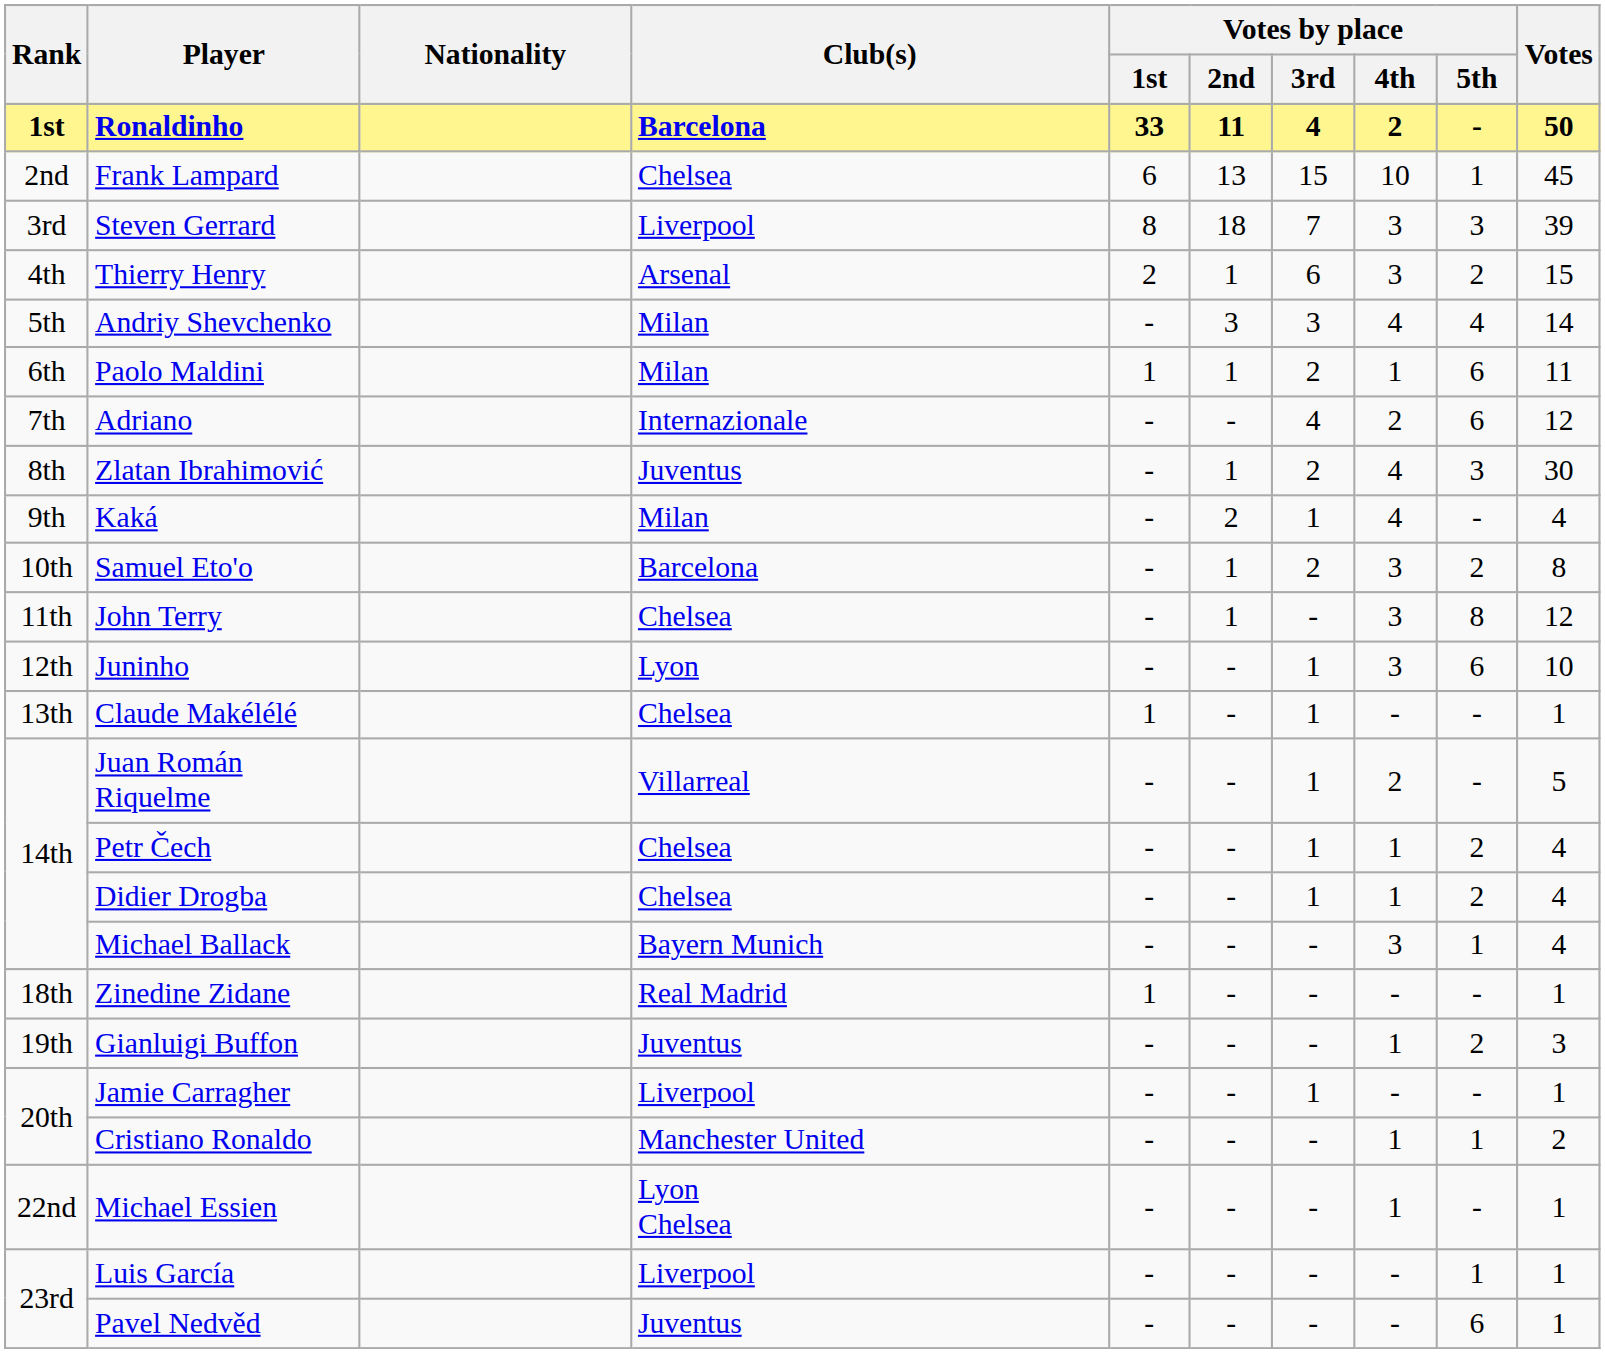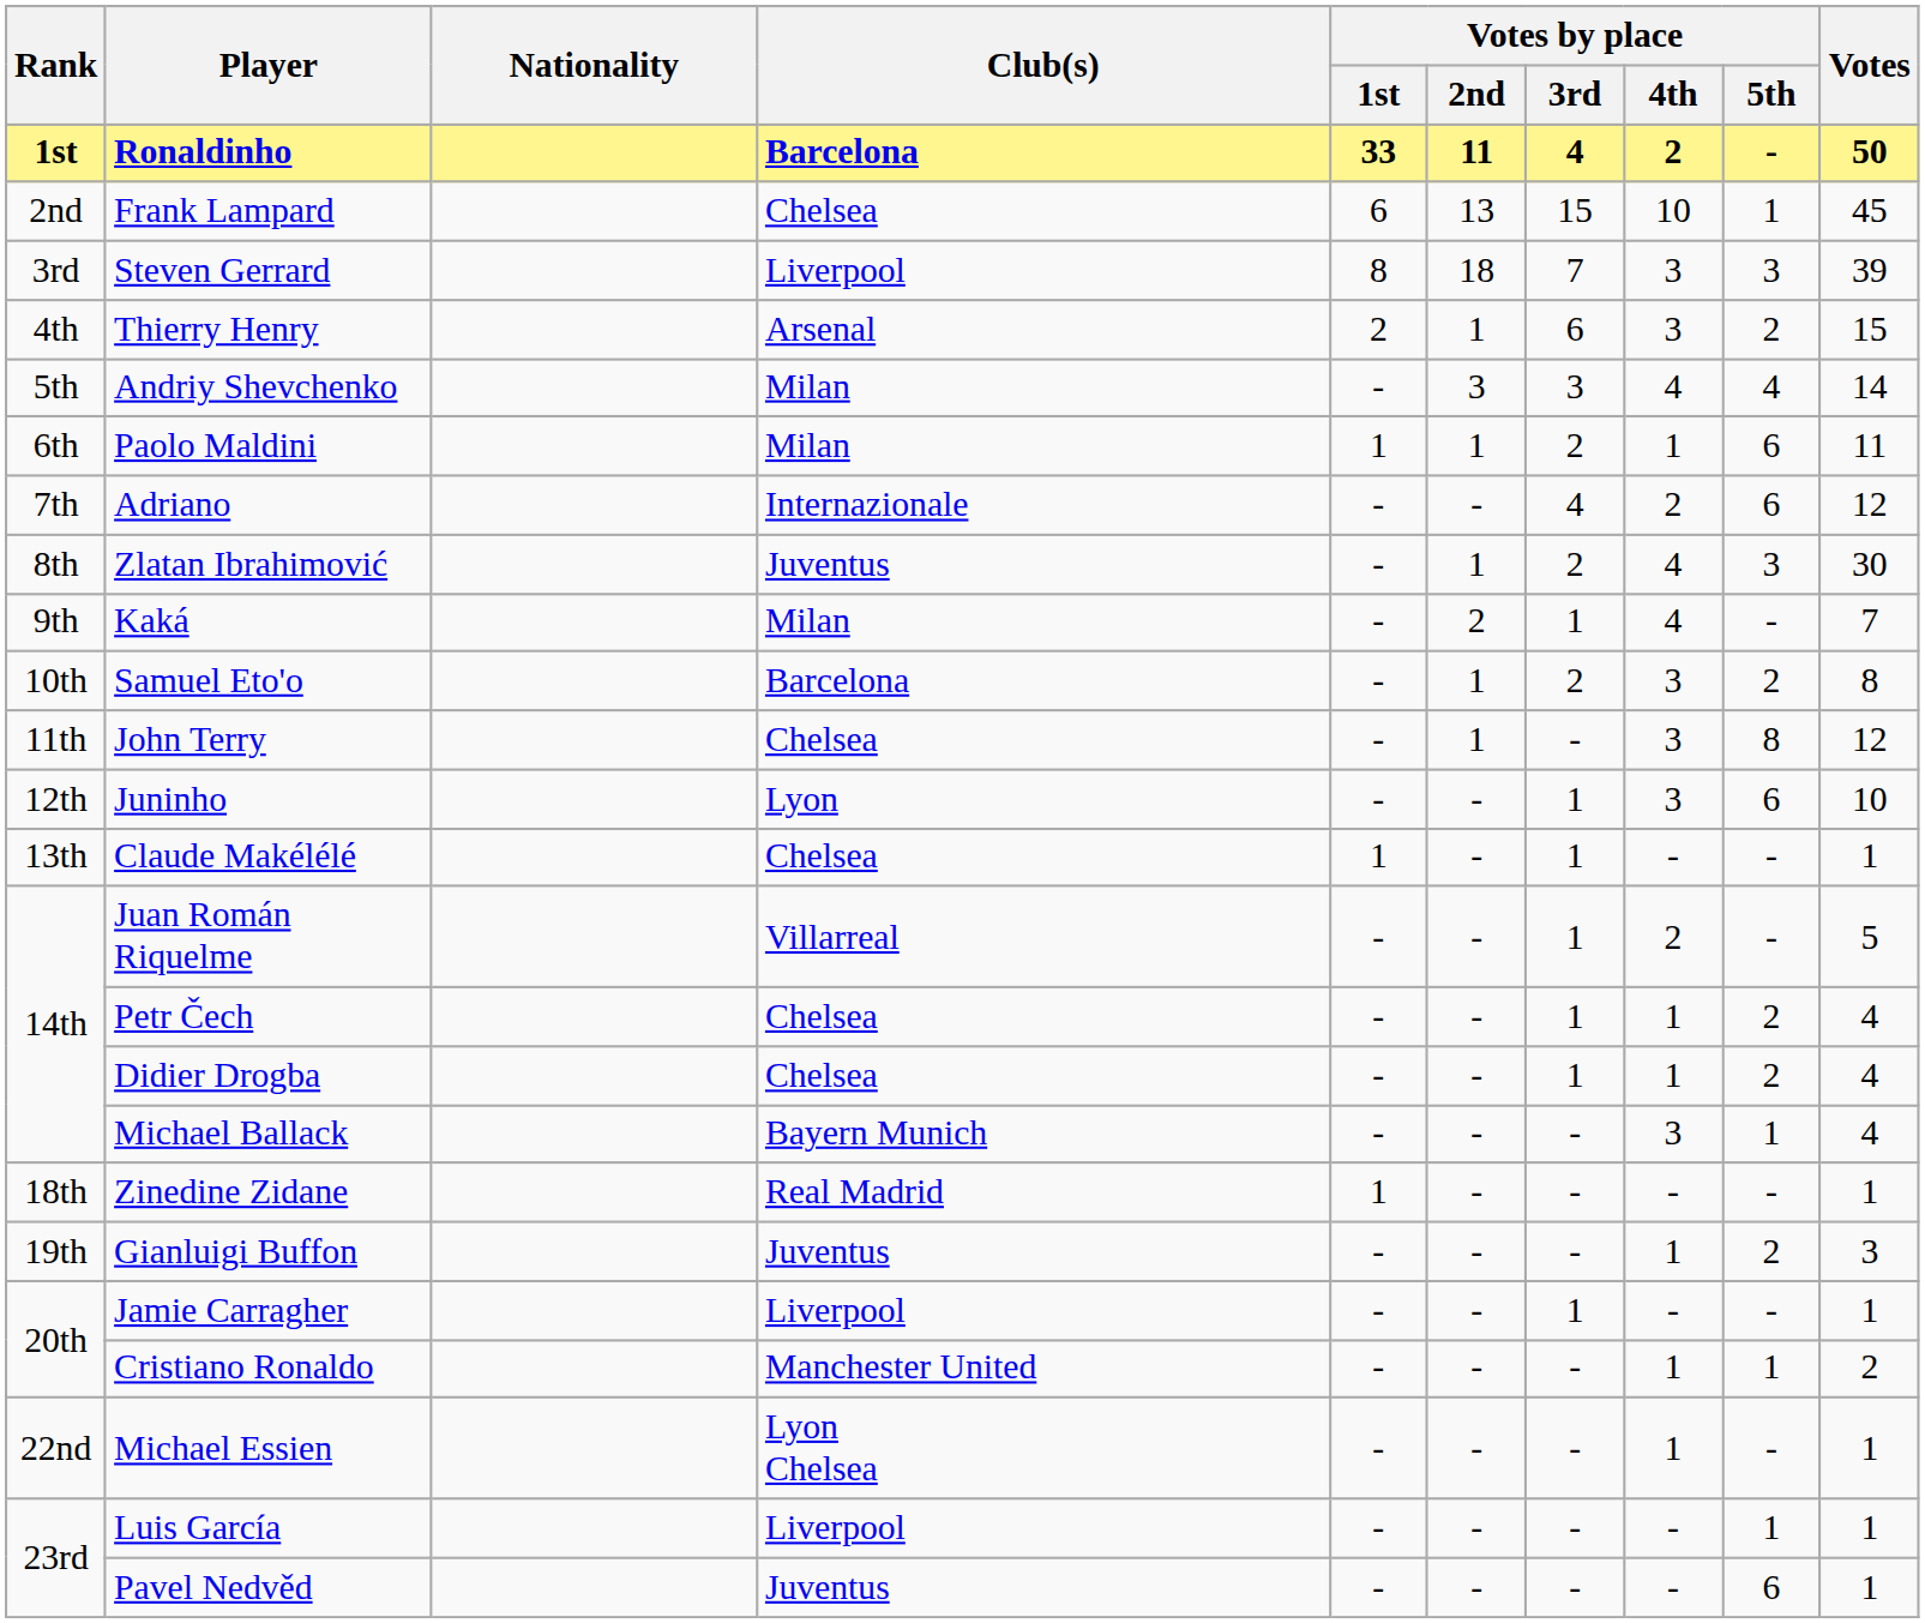 <table class="wikitable" style="font-size: 90%; text-align: center;">
 <tr>
 <th rowspan="2" style="width:33px;">Rank</th>
 <th rowspan="2" style="width:125px;">Player</th>
 <th rowspan="2" style="width:125px;">Nationality</th>
 <th rowspan="2" style="width:225px;">Club(s)</th>
 <th colspan="5">Votes by place</th>
 <th rowspan="2" style="width:33px;">Votes</th>
 </tr>
 <tr>
 <th style="width:33px;">1st</th>
 <th style="width:33px;">2nd</th>
 <th style="width:33px;">3rd</th>
 <th style="width:33px;">4th</th>
 <th style="width:33px;">5th</th>
 </tr>
 <tr style="background-color: #FFF68F; font-weight: bold;">
 <td>1st</td>
 <td align="left"><a href='#'>Ronaldinho</a></td>
 <td align="left"></td>
 <td align="left"> <a href='#'>Barcelona</a></td>
 <td>33</td>
 <td>11</td>
 <td>4</td>
 <td>2</td>
 <td>-</td>
 <td>50</td>
 </tr>
 <tr>
 <td>2nd</td>
 <td align="left"><a href='#'>Frank Lampard</a></td>
 <td align="left"></td>
 <td align="left"> <a href='#'>Chelsea</a></td>
 <td>6</td>
 <td>13</td>
 <td>15</td>
 <td>10</td>
 <td>1</td>
 <td>45</td>
 </tr>
 <tr>
 <td>3rd</td>
 <td align="left"><a href='#'>Steven Gerrard</a></td>
 <td align="left"></td>
 <td align="left"> <a href='#'>Liverpool</a></td>
 <td>8</td>
 <td>18</td>
 <td>7</td>
 <td>3</td>
 <td>3</td>
 <td>39</td>
 </tr>
 <tr>
 <td>4th</td>
 <td align="left"><a href='#'>Thierry Henry</a></td>
 <td align="left"></td>
 <td align="left"> <a href='#'>Arsenal</a></td>
 <td>2</td>
 <td>1</td>
 <td>6</td>
 <td>3</td>
 <td>2</td>
 <td>15</td>
 </tr>
 <tr>
 <td>5th</td>
 <td align="left"><a href='#'>Andriy Shevchenko</a></td>
 <td align="left"></td>
 <td align="left"> <a href='#'>Milan</a></td>
 <td>-</td>
 <td>3</td>
 <td>3</td>
 <td>4</td>
 <td>4</td>
 <td>14</td>
 </tr>
 <tr>
 <td>6th</td>
 <td align="left"><a href='#'>Paolo Maldini</a></td>
 <td align="left"></td>
 <td align="left"> <a href='#'>Milan</a></td>
 <td>1</td>
 <td>1</td>
 <td>2</td>
 <td>1</td>
 <td>6</td>
 <td>11</td>
 </tr>
 <tr>
 <td>7th</td>
 <td align="left"><a href='#'>Adriano</a></td>
 <td align="left"></td>
 <td align="left"> <a href='#'>Internazionale</a></td>
 <td>-</td>
 <td>-</td>
 <td>4</td>
 <td>2</td>
 <td>6</td>
 <td>12</td>
 </tr>
 <tr>
 <td>8th</td>
 <td align="left"><a href='#'>Zlatan Ibrahimović</a></td>
 <td align="left"></td>
 <td align="left"> <a href='#'>Juventus</a></td>
 <td>-</td>
 <td>1</td>
 <td>2</td>
 <td>4</td>
 <td>3</td>
 <td>30</td>
 </tr>
 <tr>
 <td>9th</td>
 <td align="left"><a href='#'>Kaká</a></td>
 <td align="left"></td>
 <td align="left"> <a href='#'>Milan</a></td>
 <td>-</td>
 <td>2</td>
 <td>1</td>
 <td>4</td>
 <td>-</td>
-<td>4</td>
+<td>7</td>
 </tr>
 <tr>
 <td>10th</td>
 <td align="left"><a href='#'>Samuel Eto'o</a></td>
 <td align="left"></td>
 <td align="left"> <a href='#'>Barcelona</a></td>
 <td>-</td>
 <td>1</td>
 <td>2</td>
 <td>3</td>
 <td>2</td>
 <td>8</td>
 </tr>
 <tr>
 <td>11th</td>
 <td align="left"><a href='#'>John Terry</a></td>
 <td align="left"></td>
 <td align="left"> <a href='#'>Chelsea</a></td>
 <td>-</td>
 <td>1</td>
 <td>-</td>
 <td>3</td>
 <td>8</td>
 <td>12</td>
 </tr>
 <tr>
 <td>12th</td>
 <td align="left"><a href='#'>Juninho</a></td>
 <td align="left"></td>
 <td align="left"> <a href='#'>Lyon</a></td>
 <td>-</td>
 <td>-</td>
 <td>1</td>
 <td>3</td>
 <td>6</td>
 <td>10</td>
 </tr>
 <tr>
 <td>13th</td>
 <td align="left"><a href='#'>Claude Makélélé</a></td>
 <td align="left"></td>
 <td align="left"> <a href='#'>Chelsea</a></td>
 <td>1</td>
 <td>-</td>
 <td>1</td>
 <td>-</td>
 <td>-</td>
 <td>1</td>
 </tr>
 <tr>
 <td rowspan="4">14th</td>
 <td align="left"><a href='#'>Juan Román Riquelme</a></td>
 <td align="left"></td>
 <td align="left"> <a href='#'>Villarreal</a></td>
 <td>-</td>
 <td>-</td>
 <td>1</td>
 <td>2</td>
 <td>-</td>
 <td>5</td>
 </tr>
 <tr>
 <td align="left"><a href='#'>Petr Čech</a></td>
 <td align="left"></td>
 <td align="left"> <a href='#'>Chelsea</a></td>
 <td>-</td>
 <td>-</td>
 <td>1</td>
 <td>1</td>
 <td>2</td>
 <td>4</td>
 </tr>
 <tr>
 <td align="left"><a href='#'>Didier Drogba</a></td>
 <td align="left"></td>
 <td align="left"> <a href='#'>Chelsea</a></td>
 <td>-</td>
 <td>-</td>
 <td>1</td>
 <td>1</td>
 <td>2</td>
 <td>4</td>
 </tr>
 <tr>
 <td align="left"><a href='#'>Michael Ballack</a></td>
 <td align="left"></td>
 <td align="left"> <a href='#'>Bayern Munich</a></td>
 <td>-</td>
 <td>-</td>
 <td>-</td>
 <td>3</td>
 <td>1</td>
 <td>4</td>
 </tr>
 <tr>
 <td>18th</td>
 <td align="left"><a href='#'>Zinedine Zidane</a></td>
 <td align="left"></td>
 <td align="left"> <a href='#'>Real Madrid</a></td>
 <td>1</td>
 <td>-</td>
 <td>-</td>
 <td>-</td>
 <td>-</td>
 <td>1</td>
 </tr>
 <tr>
 <td>19th</td>
 <td align="left"><a href='#'>Gianluigi Buffon</a></td>
 <td align="left"></td>
 <td align="left"> <a href='#'>Juventus</a></td>
 <td>-</td>
 <td>-</td>
 <td>-</td>
 <td>1</td>
 <td>2</td>
 <td>3</td>
 </tr>
 <tr>
 <td rowspan="2">20th</td>
 <td align="left"><a href='#'>Jamie Carragher</a></td>
 <td align="left"></td>
 <td align="left"> <a href='#'>Liverpool</a></td>
 <td>-</td>
 <td>-</td>
 <td>1</td>
 <td>-</td>
 <td>-</td>
 <td>1</td>
 </tr>
 <tr>
 <td align="left"><a href='#'>Cristiano Ronaldo</a></td>
 <td align="left"></td>
 <td align="left"> <a href='#'>Manchester United</a></td>
 <td>-</td>
 <td>-</td>
 <td>-</td>
 <td>1</td>
 <td>1</td>
 <td>2</td>
 </tr>
 <tr>
 <td>22nd</td>
 <td align="left"><a href='#'>Michael Essien</a></td>
 <td align="left"></td>
 <td align="left"> <a href='#'>Lyon</a><br> <a href='#'>Chelsea</a></td>
 <td>-</td>
 <td>-</td>
 <td>-</td>
 <td>1</td>
 <td>-</td>
 <td>1</td>
 </tr>
 <tr>
 <td rowspan="2">23rd</td>
 <td align="left"><a href='#'>Luis García</a></td>
 <td align="left"></td>
 <td align="left"> <a href='#'>Liverpool</a></td>
 <td>-</td>
 <td>-</td>
 <td>-</td>
 <td>-</td>
 <td>1</td>
 <td>1</td>
 </tr>
 <tr>
 <td align="left"><a href='#'>Pavel Nedvěd</a></td>
 <td align="left"></td>
 <td align="left"> <a href='#'>Juventus</a></td>
 <td>-</td>
 <td>-</td>
 <td>-</td>
 <td>-</td>
 <td>6</td>
 <td>1</td>
 </tr>
 </table>
